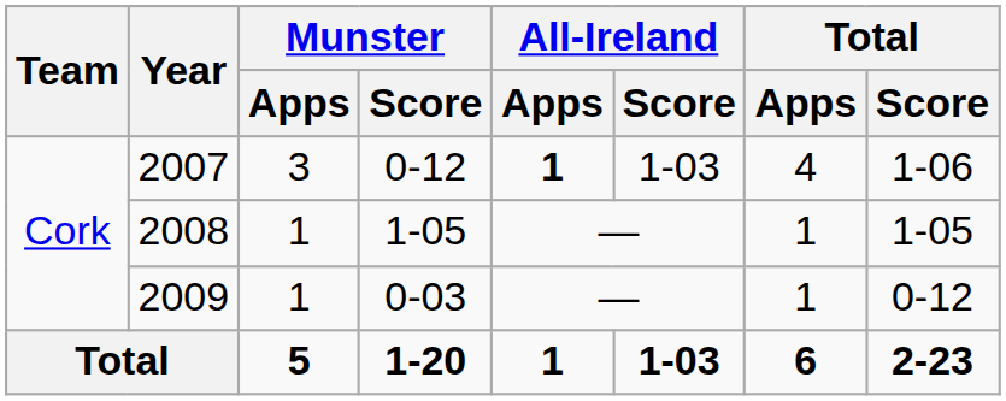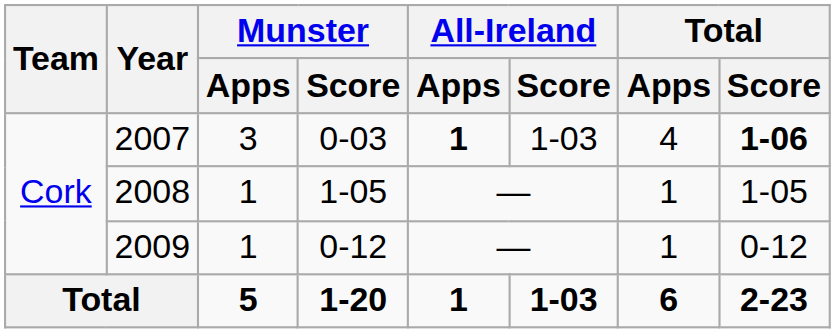 <table class="wikitable" style="text-align:center">
 <tr>
 <th rowspan="2">Team</th>
 <th rowspan="2">Year</th>
 <th colspan="2"><a href='#'>Munster</a></th>
 <th colspan="2"><a href='#'>All-Ireland</a></th>
 <th colspan="2">Total</th>
 </tr>
 <tr>
 <th>Apps</th>
 <th>Score</th>
 <th>Apps</th>
 <th>Score</th>
 <th>Apps</th>
 <th>Score</th>
 </tr>
 <tr>
 <td rowspan="3"><a href='#'>Cork</a></td>
 <td>2007</td>
 <td>3</td>
-<td>0-12</td>
+<td>0-03</td>
 <td><strong>1</strong></td>
 <td>1-03</td>
 <td>4</td>
-<td>1-06</td>
+<td><strong>1-06</strong></td>
 </tr>
 <tr>
 <td>2008</td>
 <td>1</td>
 <td>1-05</td>
 <td colspan=2>—</td>
 <td>1</td>
 <td>1-05</td>
 </tr>
 <tr>
 <td>2009</td>
 <td>1</td>
-<td>0-03</td>
+<td>0-12</td>
 <td colspan=2>—</td>
 <td>1</td>
 <td>0-12</td>
 </tr>
 <tr>
 <th colspan="2">Total</th>
 <td><strong>5</strong></td>
 <td><strong>1-20</strong></td>
 <td><strong>1</strong></td>
 <td><strong>1-03</strong></td>
 <td><strong>6</strong></td>
 <td><strong>2-23</strong></td>
 </tr>
 </table>
